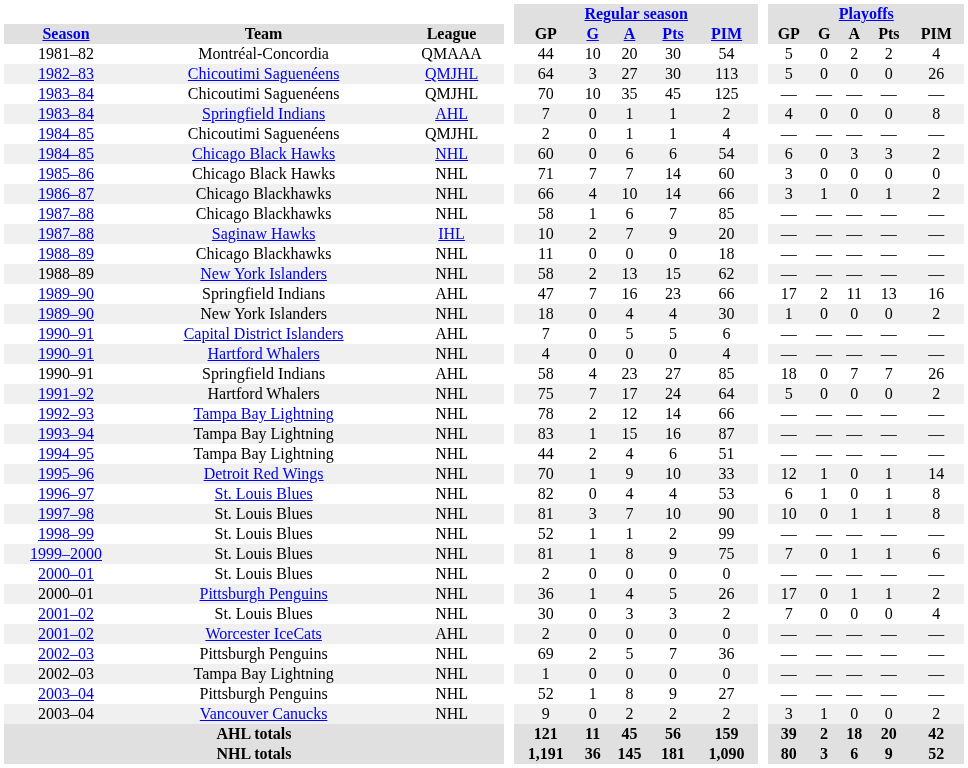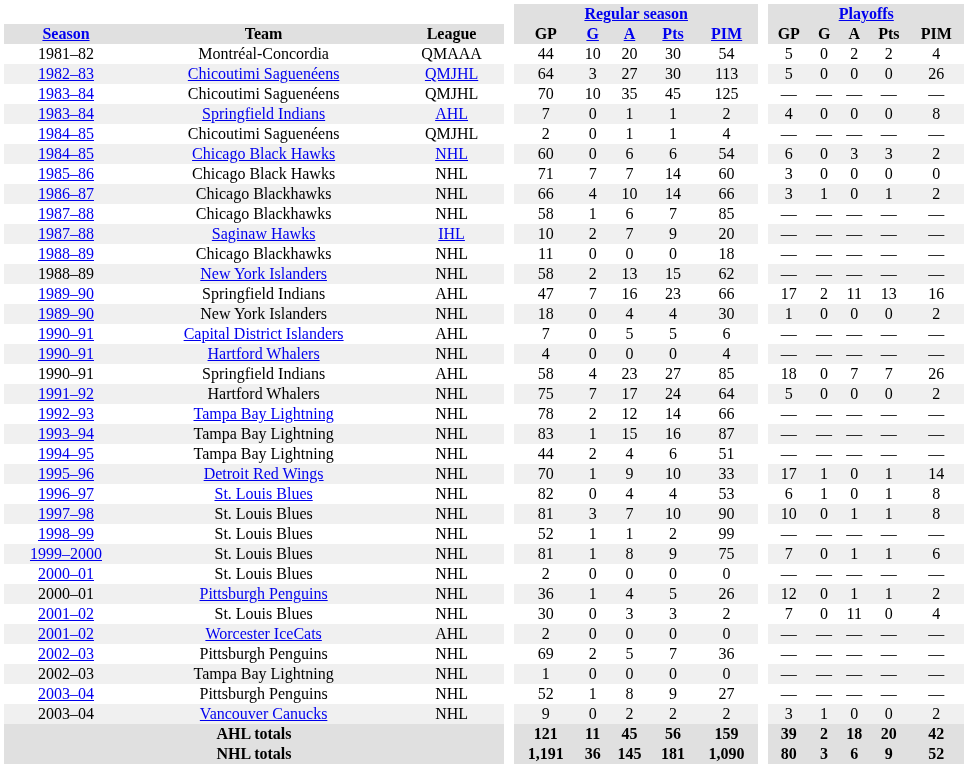 <table border="0" cellpadding="1" cellspacing="0" style="text-align:center; width:60em">
 <tr bgcolor="#e0e0e0">
 <th colspan="3" bgcolor="#ffffff"> </th>
 <th rowspan="100" bgcolor="#ffffff"> </th>
 <th colspan="5"><a href='#'>Regular season</a></th>
 <th rowspan="100" bgcolor="#ffffff"> </th>
 <th colspan="5"><a href='#'>Playoffs</a></th>
 </tr>
 <tr bgcolor="#e0e0e0">
 <th><a href='#'>Season</a></th>
 <th>Team</th>
 <th>League</th>
 <th>GP</th>
 <th><a href='#'>G</a></th>
 <th><a href='#'>A</a></th>
 <th><a href='#'>Pts</a></th>
 <th><a href='#'>PIM</a></th>
 <th>GP</th>
 <th>G</th>
 <th>A</th>
 <th>Pts</th>
 <th>PIM</th>
 </tr>
 <tr>
 <td>1981–82</td>
 <td>Montréal-Concordia</td>
 <td>QMAAA</td>
 <td>44</td>
 <td>10</td>
 <td>20</td>
 <td>30</td>
 <td>54</td>
 <td>5</td>
 <td>0</td>
 <td>2</td>
 <td>2</td>
 <td>4</td>
 </tr>
 <tr bgcolor="#f0f0f0">
 <td><a href='#'>1982–83</a></td>
 <td><a href='#'>Chicoutimi Saguenéens</a></td>
 <td><a href='#'>QMJHL</a></td>
 <td>64</td>
 <td>3</td>
 <td>27</td>
 <td>30</td>
 <td>113</td>
 <td>5</td>
 <td>0</td>
 <td>0</td>
 <td>0</td>
 <td>26</td>
 </tr>
 <tr>
 <td><a href='#'>1983–84</a></td>
 <td>Chicoutimi Saguenéens</td>
 <td>QMJHL</td>
 <td>70</td>
 <td>10</td>
 <td>35</td>
 <td>45</td>
 <td>125</td>
 <td>—</td>
 <td>—</td>
 <td>—</td>
 <td>—</td>
 <td>—</td>
 </tr>
 <tr bgcolor="#f0f0f0">
 <td><a href='#'>1983–84</a></td>
 <td><a href='#'>Springfield Indians</a></td>
 <td><a href='#'>AHL</a></td>
 <td>7</td>
 <td>0</td>
 <td>1</td>
 <td>1</td>
 <td>2</td>
 <td>4</td>
 <td>0</td>
 <td>0</td>
 <td>0</td>
 <td>8</td>
 </tr>
 <tr>
 <td><a href='#'>1984–85</a></td>
 <td>Chicoutimi Saguenéens</td>
 <td>QMJHL</td>
 <td>2</td>
 <td>0</td>
 <td>1</td>
 <td>1</td>
 <td>4</td>
 <td>—</td>
 <td>—</td>
 <td>—</td>
 <td>—</td>
 <td>—</td>
 </tr>
 <tr bgcolor="#f0f0f0">
 <td><a href='#'>1984–85</a></td>
 <td><a href='#'>Chicago Black Hawks</a></td>
 <td><a href='#'>NHL</a></td>
 <td>60</td>
 <td>0</td>
 <td>6</td>
 <td>6</td>
 <td>54</td>
 <td>6</td>
 <td>0</td>
 <td>3</td>
 <td>3</td>
 <td>2</td>
 </tr>
 <tr>
 <td><a href='#'>1985–86</a></td>
 <td>Chicago Black Hawks</td>
 <td>NHL</td>
 <td>71</td>
 <td>7</td>
 <td>7</td>
 <td>14</td>
 <td>60</td>
 <td>3</td>
 <td>0</td>
 <td>0</td>
 <td>0</td>
 <td>0</td>
 </tr>
 <tr bgcolor="#f0f0f0">
 <td><a href='#'>1986–87</a></td>
 <td>Chicago Blackhawks</td>
 <td>NHL</td>
 <td>66</td>
 <td>4</td>
 <td>10</td>
 <td>14</td>
 <td>66</td>
 <td>3</td>
 <td>1</td>
 <td>0</td>
 <td>1</td>
 <td>2</td>
 </tr>
 <tr>
 <td><a href='#'>1987–88</a></td>
 <td>Chicago Blackhawks</td>
 <td>NHL</td>
 <td>58</td>
 <td>1</td>
 <td>6</td>
 <td>7</td>
 <td>85</td>
 <td>—</td>
 <td>—</td>
 <td>—</td>
 <td>—</td>
 <td>—</td>
 </tr>
 <tr bgcolor="#f0f0f0">
 <td><a href='#'>1987–88</a></td>
 <td><a href='#'>Saginaw Hawks</a></td>
 <td><a href='#'>IHL</a></td>
 <td>10</td>
 <td>2</td>
 <td>7</td>
 <td>9</td>
 <td>20</td>
 <td>—</td>
 <td>—</td>
 <td>—</td>
 <td>—</td>
 <td>—</td>
 </tr>
 <tr>
 <td><a href='#'>1988–89</a></td>
 <td>Chicago Blackhawks</td>
 <td>NHL</td>
 <td>11</td>
 <td>0</td>
 <td>0</td>
 <td>0</td>
 <td>18</td>
 <td>—</td>
 <td>—</td>
 <td>—</td>
 <td>—</td>
 <td>—</td>
 </tr>
 <tr bgcolor="#f0f0f0">
 <td>1988–89</td>
 <td><a href='#'>New York Islanders</a></td>
 <td>NHL</td>
 <td>58</td>
 <td>2</td>
 <td>13</td>
 <td>15</td>
 <td>62</td>
 <td>—</td>
 <td>—</td>
 <td>—</td>
 <td>—</td>
 <td>—</td>
 </tr>
 <tr>
 <td><a href='#'>1989–90</a></td>
 <td>Springfield Indians</td>
 <td>AHL</td>
 <td>47</td>
 <td>7</td>
 <td>16</td>
 <td>23</td>
 <td>66</td>
 <td>17</td>
 <td>2</td>
 <td>11</td>
 <td>13</td>
 <td>16</td>
 </tr>
 <tr bgcolor="#f0f0f0">
 <td><a href='#'>1989–90</a></td>
 <td>New York Islanders</td>
 <td>NHL</td>
 <td>18</td>
 <td>0</td>
 <td>4</td>
 <td>4</td>
 <td>30</td>
 <td>1</td>
 <td>0</td>
 <td>0</td>
 <td>0</td>
 <td>2</td>
 </tr>
 <tr>
 <td><a href='#'>1990–91</a></td>
 <td><a href='#'>Capital District Islanders</a></td>
 <td>AHL</td>
 <td>7</td>
 <td>0</td>
 <td>5</td>
 <td>5</td>
 <td>6</td>
 <td>—</td>
 <td>—</td>
 <td>—</td>
 <td>—</td>
 <td>—</td>
 </tr>
 <tr bgcolor="#f0f0f0">
 <td><a href='#'>1990–91</a></td>
 <td><a href='#'>Hartford Whalers</a></td>
 <td>NHL</td>
 <td>4</td>
 <td>0</td>
 <td>0</td>
 <td>0</td>
 <td>4</td>
 <td>—</td>
 <td>—</td>
 <td>—</td>
 <td>—</td>
 <td>—</td>
 </tr>
 <tr>
 <td>1990–91</td>
 <td>Springfield Indians</td>
 <td>AHL</td>
 <td>58</td>
 <td>4</td>
 <td>23</td>
 <td>27</td>
 <td>85</td>
 <td>18</td>
 <td>0</td>
 <td>7</td>
 <td>7</td>
 <td>26</td>
 </tr>
 <tr bgcolor="#f0f0f0">
 <td><a href='#'>1991–92</a></td>
 <td>Hartford Whalers</td>
 <td>NHL</td>
 <td>75</td>
 <td>7</td>
 <td>17</td>
 <td>24</td>
 <td>64</td>
 <td>5</td>
 <td>0</td>
 <td>0</td>
 <td>0</td>
 <td>2</td>
 </tr>
 <tr>
 <td><a href='#'>1992–93</a></td>
 <td><a href='#'>Tampa Bay Lightning</a></td>
 <td>NHL</td>
 <td>78</td>
 <td>2</td>
 <td>12</td>
 <td>14</td>
 <td>66</td>
 <td>—</td>
 <td>—</td>
 <td>—</td>
 <td>—</td>
 <td>—</td>
 </tr>
 <tr bgcolor="#f0f0f0">
 <td><a href='#'>1993–94</a></td>
 <td>Tampa Bay Lightning</td>
 <td>NHL</td>
 <td>83</td>
 <td>1</td>
 <td>15</td>
 <td>16</td>
 <td>87</td>
 <td>—</td>
 <td>—</td>
 <td>—</td>
 <td>—</td>
 <td>—</td>
 </tr>
 <tr>
 <td><a href='#'>1994–95</a></td>
 <td>Tampa Bay Lightning</td>
 <td>NHL</td>
 <td>44</td>
 <td>2</td>
 <td>4</td>
 <td>6</td>
 <td>51</td>
 <td>—</td>
 <td>—</td>
 <td>—</td>
 <td>—</td>
 <td>—</td>
 </tr>
 <tr bgcolor="#f0f0f0">
 <td><a href='#'>1995–96</a></td>
 <td><a href='#'>Detroit Red Wings</a></td>
 <td>NHL</td>
 <td>70</td>
 <td>1</td>
 <td>9</td>
 <td>10</td>
 <td>33</td>
-<td>12</td>
+<td>17</td>
 <td>1</td>
 <td>0</td>
 <td>1</td>
 <td>14</td>
 </tr>
 <tr>
 <td><a href='#'>1996–97</a></td>
 <td><a href='#'>St. Louis Blues</a></td>
 <td>NHL</td>
 <td>82</td>
 <td>0</td>
 <td>4</td>
 <td>4</td>
 <td>53</td>
 <td>6</td>
 <td>1</td>
 <td>0</td>
 <td>1</td>
 <td>8</td>
 </tr>
 <tr bgcolor="#f0f0f0">
 <td><a href='#'>1997–98</a></td>
 <td>St. Louis Blues</td>
 <td>NHL</td>
 <td>81</td>
 <td>3</td>
 <td>7</td>
 <td>10</td>
 <td>90</td>
 <td>10</td>
 <td>0</td>
 <td>1</td>
 <td>1</td>
 <td>8</td>
 </tr>
 <tr>
 <td><a href='#'>1998–99</a></td>
 <td>St. Louis Blues</td>
 <td>NHL</td>
 <td>52</td>
 <td>1</td>
 <td>1</td>
 <td>2</td>
 <td>99</td>
 <td>—</td>
 <td>—</td>
 <td>—</td>
 <td>—</td>
 <td>—</td>
 </tr>
 <tr bgcolor="#f0f0f0">
 <td><a href='#'>1999–2000</a></td>
 <td>St. Louis Blues</td>
 <td>NHL</td>
 <td>81</td>
 <td>1</td>
 <td>8</td>
 <td>9</td>
 <td>75</td>
 <td>7</td>
 <td>0</td>
 <td>1</td>
 <td>1</td>
 <td>6</td>
 </tr>
 <tr>
 <td><a href='#'>2000–01</a></td>
 <td>St. Louis Blues</td>
 <td>NHL</td>
 <td>2</td>
 <td>0</td>
 <td>0</td>
 <td>0</td>
 <td>0</td>
 <td>—</td>
 <td>—</td>
 <td>—</td>
 <td>—</td>
 <td>—</td>
 </tr>
 <tr bgcolor="#f0f0f0">
 <td>2000–01</td>
 <td><a href='#'>Pittsburgh Penguins</a></td>
 <td>NHL</td>
 <td>36</td>
 <td>1</td>
 <td>4</td>
 <td>5</td>
 <td>26</td>
-<td>17</td>
+<td>12</td>
 <td>0</td>
 <td>1</td>
 <td>1</td>
 <td>2</td>
 </tr>
 <tr>
 <td><a href='#'>2001–02</a></td>
 <td>St. Louis Blues</td>
 <td>NHL</td>
 <td>30</td>
 <td>0</td>
 <td>3</td>
 <td>3</td>
 <td>2</td>
 <td>7</td>
 <td>0</td>
-<td>0</td>
+<td>11</td>
 <td>0</td>
 <td>4</td>
 </tr>
 <tr bgcolor="#f0f0f0">
 <td><a href='#'>2001–02</a></td>
 <td><a href='#'>Worcester IceCats</a></td>
 <td>AHL</td>
 <td>2</td>
 <td>0</td>
 <td>0</td>
 <td>0</td>
 <td>0</td>
 <td>—</td>
 <td>—</td>
 <td>—</td>
 <td>—</td>
 <td>—</td>
 </tr>
 <tr>
 <td><a href='#'>2002–03</a></td>
 <td>Pittsburgh Penguins</td>
 <td>NHL</td>
 <td>69</td>
 <td>2</td>
 <td>5</td>
 <td>7</td>
 <td>36</td>
 <td>—</td>
 <td>—</td>
 <td>—</td>
 <td>—</td>
 <td>—</td>
 </tr>
 <tr bgcolor="#f0f0f0">
 <td>2002–03</td>
 <td>Tampa Bay Lightning</td>
 <td>NHL</td>
 <td>1</td>
 <td>0</td>
 <td>0</td>
 <td>0</td>
 <td>0</td>
 <td>—</td>
 <td>—</td>
 <td>—</td>
 <td>—</td>
 <td>—</td>
 </tr>
 <tr>
 <td><a href='#'>2003–04</a></td>
 <td>Pittsburgh Penguins</td>
 <td>NHL</td>
 <td>52</td>
 <td>1</td>
 <td>8</td>
 <td>9</td>
 <td>27</td>
 <td>—</td>
 <td>—</td>
 <td>—</td>
 <td>—</td>
 <td>—</td>
 </tr>
 <tr bgcolor="#f0f0f0">
 <td>2003–04</td>
 <td><a href='#'>Vancouver Canucks</a></td>
 <td>NHL</td>
 <td>9</td>
 <td>0</td>
 <td>2</td>
 <td>2</td>
 <td>2</td>
 <td>3</td>
 <td>1</td>
 <td>0</td>
 <td>0</td>
 <td>2</td>
 </tr>
 <tr bgcolor="#e0e0e0">
 <th colspan="3">AHL totals</th>
 <th>121</th>
 <th>11</th>
 <th>45</th>
 <th>56</th>
 <th>159</th>
 <th>39</th>
 <th>2</th>
 <th>18</th>
 <th>20</th>
 <th>42</th>
 </tr>
 <tr bgcolor="#e0e0e0">
 <th colspan=3>NHL totals</th>
 <th>1,191</th>
 <th>36</th>
 <th>145</th>
 <th>181</th>
 <th>1,090</th>
 <th>80</th>
 <th>3</th>
 <th>6</th>
 <th>9</th>
 <th>52</th>
 </tr>
 </table>
